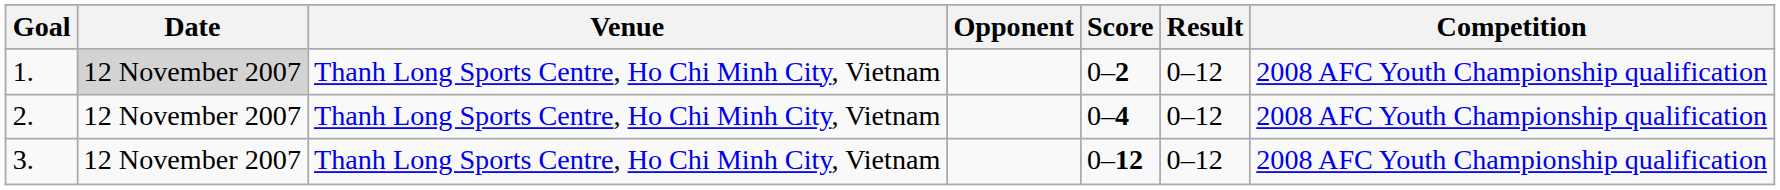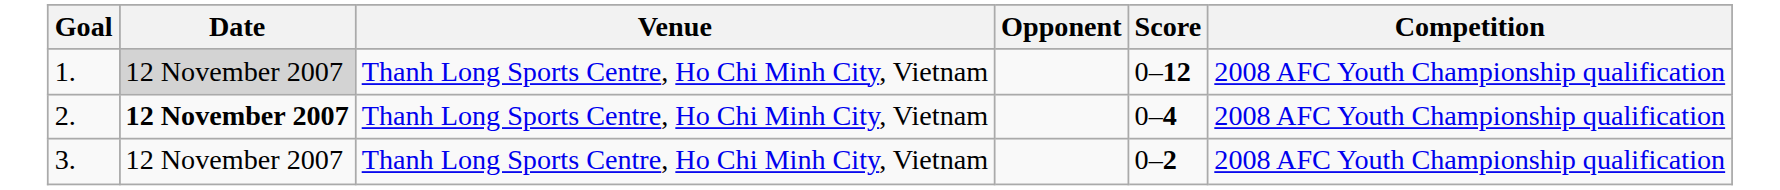 <table class="wikitable collapsible collapsed" style="text-align:left; margin:auto;">
 <tr>
 <th>Goal</th>
 <th>Date</th>
 <th>Venue</th>
 <th>Opponent</th>
 <th>Score</th>
-<th>Result</th>
 <th>Competition</th>
 </tr>
 <tr>
 <td>1.</td>
 <td style="background: lightgrey;">12 November 2007</td>
 <td><a href='#'>Thanh Long Sports Centre</a>, <a href='#'>Ho Chi Minh City</a>, Vietnam</td>
 <td align=left></td>
-<td>0–<strong>2</strong></td>
-<td>0–12</td>
+<td>0–<strong>12</strong></td>
 <td><a href='#'>2008 AFC Youth Championship qualification</a></td>
 </tr>
 <tr>
 <td>2.</td>
-<td>12 November 2007</td>
+<td><strong>12 November 2007</strong></td>
 <td><a href='#'>Thanh Long Sports Centre</a>, <a href='#'>Ho Chi Minh City</a>, Vietnam</td>
 <td align=left></td>
 <td>0–<strong>4</strong></td>
-<td>0–12</td>
 <td><a href='#'>2008 AFC Youth Championship qualification</a></td>
 </tr>
 <tr>
 <td>3.</td>
 <td>12 November 2007</td>
 <td><a href='#'>Thanh Long Sports Centre</a>, <a href='#'>Ho Chi Minh City</a>, Vietnam</td>
 <td align=left></td>
-<td>0–<strong>12</strong></td>
-<td>0–12</td>
+<td>0–<strong>2</strong></td>
 <td><a href='#'>2008 AFC Youth Championship qualification</a></td>
 </tr>
 </table>
